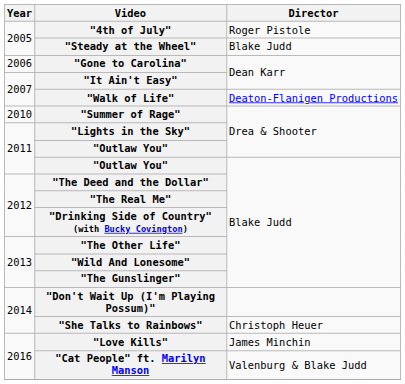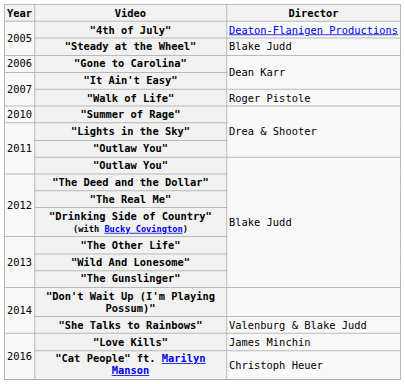 <table class="wikitable plainrowheaders">
 <tr>
 <th>Year</th>
 <th style="width:18em;">Video</th>
 <th>Director</th>
 </tr>
 <tr>
 <td rowspan="2">2005</td>
 <th scope="row">"4th of July"</th>
-<td>Roger Pistole</td>
+<td><a href='#'>Deaton-Flanigen Productions</a></td>
 </tr>
 <tr>
 <th scope="row">"Steady at the Wheel"</th>
 <td>Blake Judd</td>
 </tr>
 <tr>
 <td>2006</td>
 <th scope="row">"Gone to Carolina"</th>
 <td rowspan="2">Dean Karr</td>
 </tr>
 <tr>
 <td rowspan="2">2007</td>
 <th scope="row">"It Ain't Easy"</th>
 </tr>
 <tr>
 <th scope="row">"Walk of Life"</th>
-<td><a href='#'>Deaton-Flanigen Productions</a></td>
+<td>Roger Pistole</td>
 </tr>
 <tr>
 <td>2010</td>
 <th scope="row">"Summer of Rage"</th>
 <td rowspan="3">Drea & Shooter</td>
 </tr>
 <tr>
 <td rowspan="3">2011</td>
 <th scope="row">"Lights in the Sky"</th>
 </tr>
 <tr>
 <th scope="row">"Outlaw You"</th>
 </tr>
 <tr>
 <th scope="row">"Outlaw You"</th>
 <td rowspan="7">Blake Judd</td>
 </tr>
 <tr>
 <td rowspan="3">2012</td>
 <th scope="row">"The Deed and the Dollar"</th>
 </tr>
 <tr>
 <th scope="row">"The Real Me"</th>
 </tr>
 <tr>
 <th scope="row">"Drinking Side of Country"<br><small>(with <a href='#'>Bucky Covington</a>)</small></th>
 </tr>
 <tr>
 <td rowspan="3">2013</td>
 <th scope="row">"The Other Life"</th>
 </tr>
 <tr>
 <th scope="row">"Wild And Lonesome"</th>
 </tr>
 <tr>
 <th scope="row">"The Gunslinger"</th>
 </tr>
 <tr>
 <td rowspan="2">2014</td>
 <th scope="row">"Don't Wait Up (I'm Playing Possum)"</th>
 </tr>
 <tr>
 <th scope="row">"She Talks to Rainbows"</th>
-<td>Christoph Heuer</td>
+<td>Valenburg & Blake Judd</td>
 </tr>
 <tr>
 <td rowspan="2">2016</td>
 <th scope="row">"Love Kills"</th>
 <td>James Minchin</td>
 </tr>
 <tr>
 <th scope="row">"Cat People" ft. <a href='#'>Marilyn Manson</a></th>
-<td>Valenburg & Blake Judd</td>
+<td>Christoph Heuer</td>
 </tr>
 <tr>
 </tr>
 </table>
